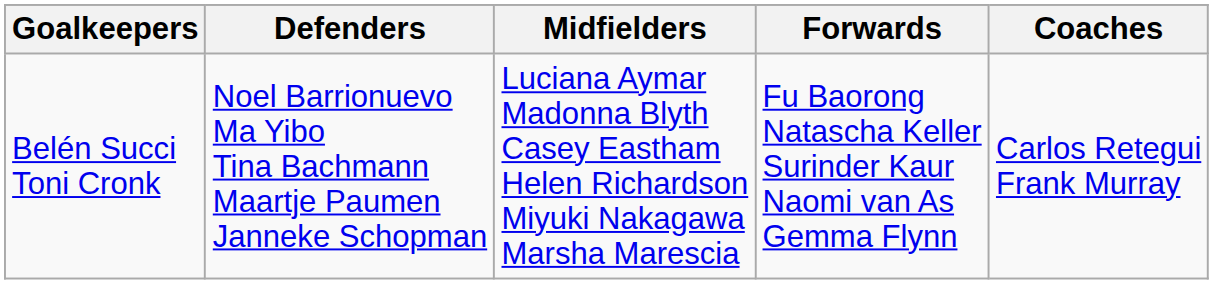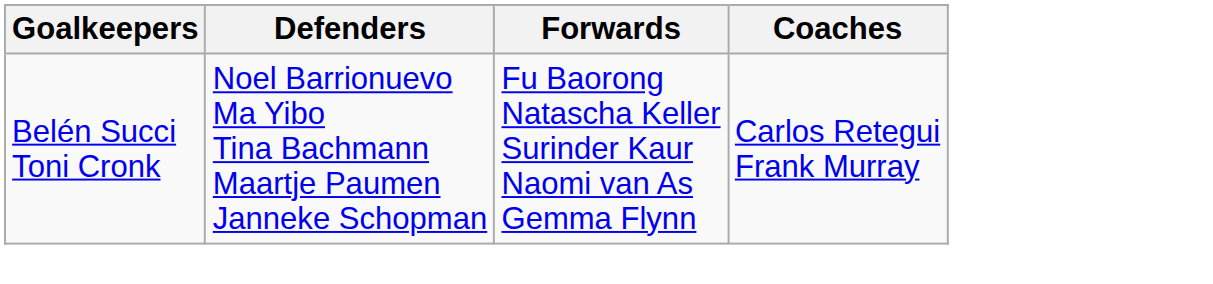 <table class=wikitable>
 <tr>
 <th>Goalkeepers</th>
 <th>Defenders</th>
-<th>Midfielders</th>
 <th>Forwards</th>
 <th>Coaches</th>
 </tr>
 <tr>
 <td> <a href='#'>Belén Succi</a> <br>  <a href='#'>Toni Cronk</a></td>
 <td> <a href='#'>Noel Barrionuevo</a> <br>  <a href='#'>Ma Yibo</a> <br>  <a href='#'>Tina Bachmann</a> <br>  <a href='#'>Maartje Paumen</a> <br>  <a href='#'>Janneke Schopman</a></td>
-<td> <a href='#'>Luciana Aymar</a> <br>  <a href='#'>Madonna Blyth</a> <br>  <a href='#'>Casey Eastham</a> <br>  <a href='#'>Helen Richardson</a> <br>  <a href='#'>Miyuki Nakagawa</a> <br>  <a href='#'>Marsha Marescia</a></td>
 <td> <a href='#'>Fu Baorong</a> <br>  <a href='#'>Natascha Keller</a> <br>  <a href='#'>Surinder Kaur</a> <br>  <a href='#'>Naomi van As</a> <br>  <a href='#'>Gemma Flynn</a></td>
 <td> <a href='#'>Carlos Retegui</a> <br>  <a href='#'>Frank Murray</a></td>
 </tr>
 </table>
